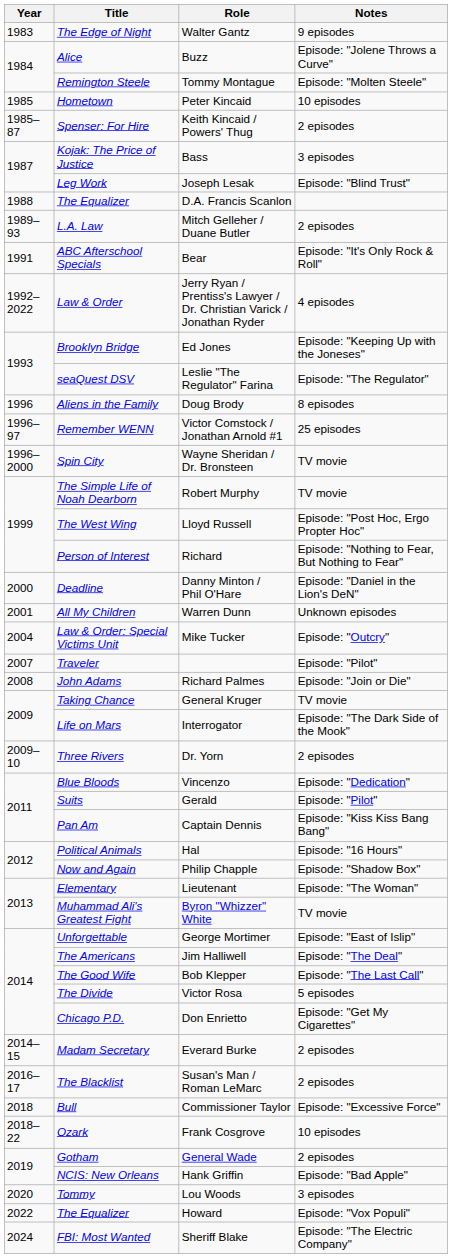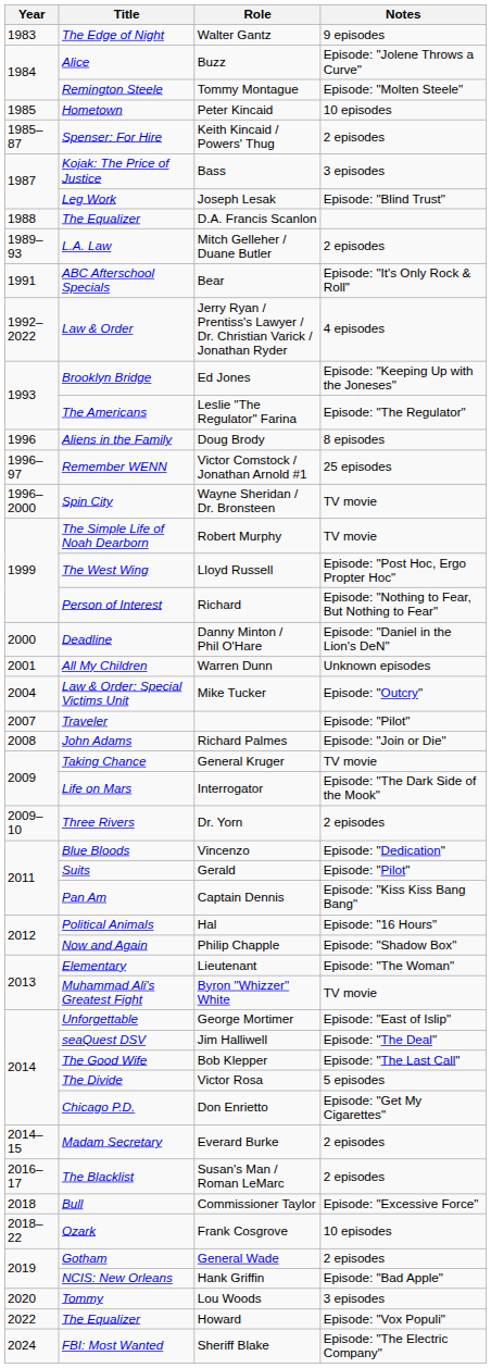 <table class="wikitable sortable">
 <tr>
 <th>Year</th>
 <th>Title</th>
 <th>Role</th>
 <th>Notes</th>
 </tr>
 <tr>
 <td>1983</td>
 <td><em><a href='#'>The Edge of Night</a></em></td>
 <td>Walter Gantz</td>
 <td>9 episodes</td>
 </tr>
 <tr>
 <td rowspan=2>1984</td>
 <td><em><a href='#'>Alice</a></em></td>
 <td>Buzz</td>
 <td>Episode: "Jolene Throws a Curve"</td>
 </tr>
 <tr>
 <td><em><a href='#'>Remington Steele</a></em></td>
 <td>Tommy Montague</td>
 <td>Episode: "Molten Steele"</td>
 </tr>
 <tr>
 <td>1985</td>
 <td><em><a href='#'>Hometown</a></em></td>
 <td>Peter Kincaid</td>
 <td>10 episodes</td>
 </tr>
 <tr>
 <td>1985–87</td>
 <td><em><a href='#'>Spenser: For Hire</a></em></td>
 <td>Keith Kincaid /<br>Powers' Thug</td>
 <td>2 episodes</td>
 </tr>
 <tr>
 <td rowspan=2>1987</td>
 <td><em><a href='#'>Kojak: The Price of Justice</a></em></td>
 <td>Bass</td>
 <td>3 episodes</td>
 </tr>
 <tr>
 <td><em><a href='#'>Leg Work</a></em></td>
 <td>Joseph Lesak</td>
 <td>Episode: "Blind Trust"</td>
 </tr>
 <tr>
 <td>1988</td>
 <td><em><a href='#'>The Equalizer</a></em></td>
 <td>D.A. Francis Scanlon</td>
 <td></td>
 </tr>
 <tr>
 <td>1989–93</td>
 <td><em><a href='#'>L.A. Law</a></em></td>
 <td>Mitch Gelleher /<br>Duane Butler</td>
 <td>2 episodes</td>
 </tr>
 <tr>
 <td>1991</td>
 <td><em><a href='#'>ABC Afterschool Specials</a></em></td>
 <td>Bear</td>
 <td>Episode: "It's Only Rock & Roll"</td>
 </tr>
 <tr>
 <td>1992–2022</td>
 <td><em><a href='#'>Law & Order</a></em></td>
 <td>Jerry Ryan /<br>Prentiss's Lawyer /<br>Dr. Christian Varick /<br>Jonathan Ryder</td>
 <td>4 episodes</td>
 </tr>
 <tr>
 <td rowspan=2>1993</td>
 <td><em><a href='#'>Brooklyn Bridge</a></em></td>
 <td>Ed Jones</td>
 <td>Episode: "Keeping Up with the Joneses"</td>
 </tr>
 <tr>
-<td><em><a href='#'>seaQuest DSV</a></em></td>
+<td><em><a href='#'>The Americans</a></em></td>
 <td>Leslie "The Regulator" Farina</td>
 <td>Episode: "The Regulator"</td>
 </tr>
 <tr>
 <td>1996</td>
 <td><em><a href='#'>Aliens in the Family</a></em></td>
 <td>Doug Brody</td>
 <td>8 episodes</td>
 </tr>
 <tr>
 <td>1996–97</td>
 <td><em><a href='#'>Remember WENN</a></em></td>
 <td>Victor Comstock /<br>Jonathan Arnold #1</td>
 <td>25 episodes</td>
 </tr>
 <tr>
 <td>1996–2000</td>
 <td><em><a href='#'>Spin City</a></em></td>
 <td>Wayne Sheridan /<br>Dr. Bronsteen</td>
 <td>TV movie</td>
 </tr>
 <tr>
 <td rowspan=3>1999</td>
 <td><em><a href='#'>The Simple Life of Noah Dearborn</a></em></td>
 <td>Robert Murphy</td>
 <td>TV movie</td>
 </tr>
 <tr>
 <td><em><a href='#'>The West Wing</a></em></td>
 <td>Lloyd Russell</td>
 <td>Episode: "Post Hoc, Ergo Propter Hoc"</td>
 </tr>
 <tr>
 <td><em><a href='#'>Person of Interest</a></em></td>
 <td>Richard</td>
 <td>Episode: "Nothing to Fear, But Nothing to Fear"</td>
 </tr>
 <tr>
 <td>2000</td>
 <td><em><a href='#'>Deadline</a></em></td>
 <td>Danny Minton /<br>Phil O'Hare</td>
 <td>Episode: "Daniel in the Lion's DeN"</td>
 </tr>
 <tr>
 <td>2001</td>
 <td><em><a href='#'>All My Children</a></em></td>
 <td>Warren Dunn</td>
 <td>Unknown episodes</td>
 </tr>
 <tr>
 <td>2004</td>
 <td><em><a href='#'>Law & Order: Special Victims Unit</a></em></td>
 <td>Mike Tucker</td>
 <td>Episode: "<a href='#'>Outcry</a>"</td>
 </tr>
 <tr>
 <td>2007</td>
 <td><em><a href='#'>Traveler</a></em></td>
 <td></td>
 <td>Episode: "Pilot"</td>
 </tr>
 <tr>
 <td>2008</td>
 <td><em><a href='#'>John Adams</a></em></td>
 <td>Richard Palmes</td>
 <td>Episode: "Join or Die"</td>
 </tr>
 <tr>
 <td rowspan=2>2009</td>
 <td><em><a href='#'>Taking Chance</a></em></td>
 <td>General Kruger</td>
 <td>TV movie</td>
 </tr>
 <tr>
 <td><em><a href='#'>Life on Mars</a></em></td>
 <td>Interrogator</td>
 <td>Episode: "The Dark Side of the Mook"</td>
 </tr>
 <tr>
 <td>2009–10</td>
 <td><em><a href='#'>Three Rivers</a></em></td>
 <td>Dr. Yorn</td>
 <td>2 episodes</td>
 </tr>
 <tr>
 <td rowspan=3>2011</td>
 <td><em><a href='#'>Blue Bloods</a></em></td>
 <td>Vincenzo</td>
 <td>Episode: "<a href='#'>Dedication</a>"</td>
 </tr>
 <tr>
 <td><em><a href='#'>Suits</a></em></td>
 <td>Gerald</td>
 <td>Episode: "<a href='#'>Pilot</a>"</td>
 </tr>
 <tr>
 <td><em><a href='#'>Pan Am</a></em></td>
 <td>Captain Dennis</td>
 <td>Episode: "Kiss Kiss Bang Bang"</td>
 </tr>
 <tr>
 <td rowspan=2>2012</td>
 <td><em><a href='#'>Political Animals</a></em></td>
 <td>Hal</td>
 <td>Episode: "16 Hours"</td>
 </tr>
 <tr>
 <td><em><a href='#'>Now and Again</a></em></td>
 <td>Philip Chapple</td>
 <td>Episode: "Shadow Box"</td>
 </tr>
 <tr>
 <td rowspan=2>2013</td>
 <td><em><a href='#'>Elementary</a></em></td>
 <td>Lieutenant</td>
 <td>Episode: "The Woman"</td>
 </tr>
 <tr>
 <td><em><a href='#'>Muhammad Ali's Greatest Fight</a></em></td>
 <td><a href='#'>Byron "Whizzer" White</a></td>
 <td>TV movie</td>
 </tr>
 <tr>
 <td rowspan=5>2014</td>
 <td><em><a href='#'>Unforgettable</a></em></td>
 <td>George Mortimer</td>
 <td>Episode: "East of Islip"</td>
 </tr>
 <tr>
-<td><em><a href='#'>The Americans</a></em></td>
+<td><em><a href='#'>seaQuest DSV</a></em></td>
 <td>Jim Halliwell</td>
 <td>Episode: "<a href='#'>The Deal</a>"</td>
 </tr>
 <tr>
 <td><em><a href='#'>The Good Wife</a></em></td>
 <td>Bob Klepper</td>
 <td>Episode: "<a href='#'>The Last Call</a>"</td>
 </tr>
 <tr>
 <td><em><a href='#'>The Divide</a></em></td>
 <td>Victor Rosa</td>
 <td>5 episodes</td>
 </tr>
 <tr>
 <td><em><a href='#'>Chicago P.D.</a></em></td>
 <td>Don Enrietto</td>
 <td>Episode: "Get My Cigarettes"</td>
 </tr>
 <tr>
 <td>2014–15</td>
 <td><em><a href='#'>Madam Secretary</a></em></td>
 <td>Everard Burke</td>
 <td>2 episodes</td>
 </tr>
 <tr>
 <td>2016–17</td>
 <td><em><a href='#'>The Blacklist</a></em></td>
 <td>Susan's Man /<br>Roman LeMarc</td>
 <td>2 episodes</td>
 </tr>
 <tr>
 <td>2018</td>
 <td><em><a href='#'>Bull</a></em></td>
 <td>Commissioner Taylor</td>
 <td>Episode: "Excessive Force"</td>
 </tr>
 <tr>
 <td>2018–22</td>
 <td><em><a href='#'>Ozark</a></em></td>
 <td>Frank Cosgrove</td>
 <td>10 episodes</td>
 </tr>
 <tr>
 <td rowspan=2>2019</td>
 <td><em><a href='#'>Gotham</a></em></td>
 <td><a href='#'>General Wade</a></td>
 <td>2 episodes</td>
 </tr>
 <tr>
 <td><em><a href='#'>NCIS: New Orleans</a></em></td>
 <td>Hank Griffin</td>
 <td>Episode: "Bad Apple"</td>
 </tr>
 <tr>
 <td>2020</td>
 <td><em><a href='#'>Tommy</a></em></td>
 <td>Lou Woods</td>
 <td>3 episodes</td>
 </tr>
 <tr>
 <td>2022</td>
 <td><em><a href='#'>The Equalizer</a></em></td>
 <td>Howard</td>
 <td>Episode: "Vox Populi"</td>
 </tr>
 <tr>
 <td>2024</td>
 <td><em><a href='#'>FBI: Most Wanted</a></em></td>
 <td>Sheriff Blake</td>
 <td>Episode: "The Electric Company"</td>
 </tr>
 </table>
